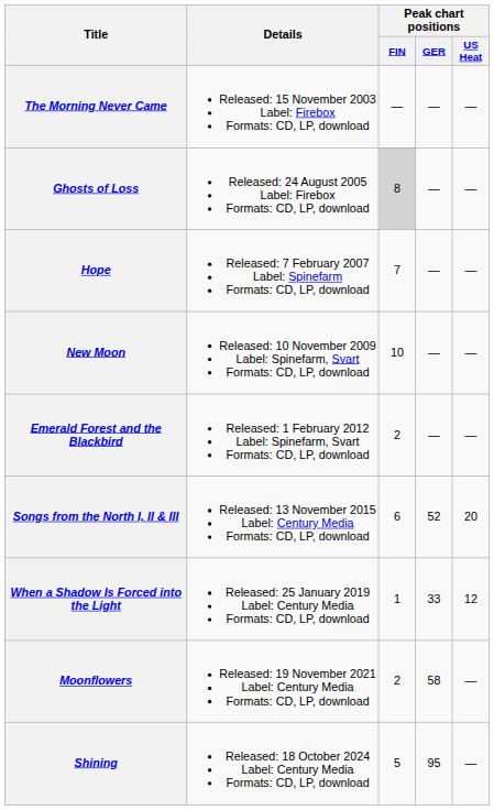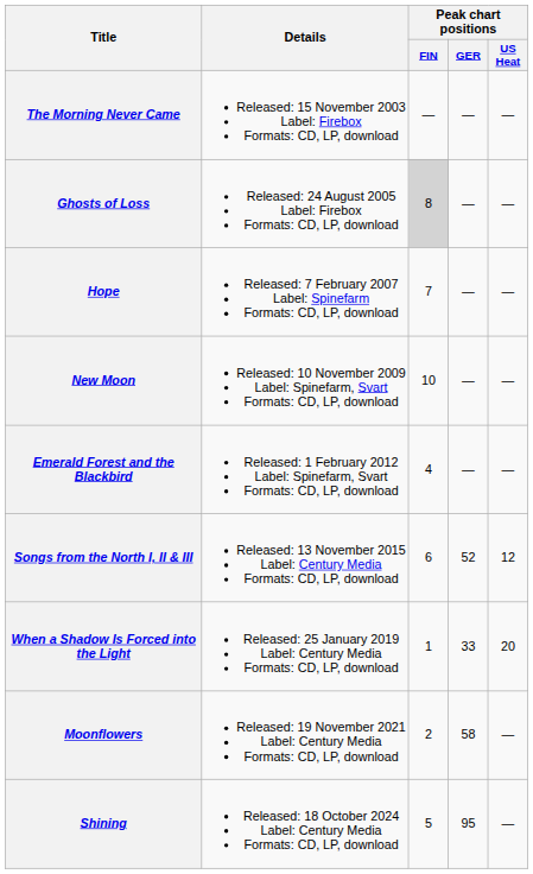 <table class="wikitable plainrowheaders" style="text-align:center;">
 <tr>
 <th scope="col" rowspan="2" style="width:15em;">Title</th>
 <th scope="col" rowspan="2">Details</th>
 <th scope="col" colspan="3">Peak chart positions</th>
 </tr>
 <tr>
 <th scope="col" style="width:3em;font-size:90%;"><a href='#'>FIN</a><br></th>
 <th scope="col" style="width:3em;font-size:90%;"><a href='#'>GER</a><br></th>
 <th scope="col" style="width:3em;font-size:90%;"><a href='#'>US Heat</a><br></th>
 </tr>
 <tr>
 <th scope="row"><em><a href='#'>The Morning Never Came</a></em></th>
 <td><br><ul><li>Released: 15 November 2003</li><li>Label: <a href='#'>Firebox</a></li><li>Formats: CD, LP, download</li></ul></td>
 <td style="text-align:center;">—</td>
 <td style="text-align:center;">—</td>
 <td style="text-align:center;">—</td>
 </tr>
 <tr>
 <th scope="row"><em><a href='#'>Ghosts of Loss</a></em></th>
 <td><br><ul><li>Released: 24 August 2005</li><li>Label: Firebox</li><li>Formats: CD, LP, download</li></ul></td>
 <td style="background: lightgrey; text-align:center;">8</td>
 <td style="text-align:center;">—</td>
 <td style="text-align:center;">—</td>
 </tr>
 <tr>
 <th scope="row"><em><a href='#'>Hope</a></em></th>
 <td><br><ul><li>Released: 7 February 2007</li><li>Label: <a href='#'>Spinefarm</a></li><li>Formats: CD, LP, download</li></ul></td>
 <td style="text-align:center;">7</td>
 <td style="text-align:center;">—</td>
 <td style="text-align:center;">—</td>
 </tr>
 <tr>
 <th scope="row"><em><a href='#'>New Moon</a></em></th>
 <td><br><ul><li>Released: 10 November 2009</li><li>Label: Spinefarm, <a href='#'>Svart</a></li><li>Formats: CD, LP, download</li></ul></td>
 <td style="text-align:center;">10</td>
 <td style="text-align:center;">—</td>
 <td style="text-align:center;">—</td>
 </tr>
 <tr>
 <th scope="row"><em><a href='#'>Emerald Forest and the Blackbird</a></em></th>
 <td><br><ul><li>Released: 1 February 2012</li><li>Label: Spinefarm, Svart</li><li>Formats: CD, LP, download</li></ul></td>
-<td style="text-align:center;">2</td>
+<td style="text-align:center;">4</td>
 <td style="text-align:center;">—</td>
 <td style="text-align:center;">—</td>
 </tr>
 <tr>
 <th scope="row"><em><a href='#'>Songs from the North I, II & III</a></em></th>
 <td><br><ul><li>Released: 13 November 2015</li><li>Label: <a href='#'>Century Media</a></li><li>Formats: CD, LP, download</li></ul></td>
 <td style="text-align:center;">6</td>
 <td style="text-align:center;">52</td>
-<td style="text-align:center;">20</td>
+<td style="text-align:center;">12</td>
 </tr>
 <tr>
 <th scope="row"><em><a href='#'>When a Shadow Is Forced into the Light</a></em></th>
 <td><br><ul><li>Released: 25 January 2019</li><li>Label: Century Media</li><li>Formats: CD, LP, download</li></ul></td>
 <td style="text-align:center;">1</td>
 <td style="text-align:center;">33</td>
-<td style="text-align:center;">12</td>
+<td style="text-align:center;">20</td>
 </tr>
 <tr>
 <th scope="row"><em><a href='#'>Moonflowers</a></em></th>
 <td><br><ul><li>Released: 19 November 2021</li><li>Label: Century Media</li><li>Formats: CD, LP, download</li></ul></td>
 <td style="text-align:center;">2</td>
 <td style="text-align:center;">58</td>
 <td style="text-align:center;">—</td>
 </tr>
 <tr>
 <th scope="row"><em><a href='#'>Shining</a></em></th>
 <td><br><ul><li>Released: 18 October 2024</li><li>Label: Century Media</li><li>Formats: CD, LP, download</li></ul></td>
 <td style="text-align:center;">5<br></td>
 <td style="text-align:center;">95</td>
 <td style="text-align:center;">—</td>
 </tr>
 </table>
